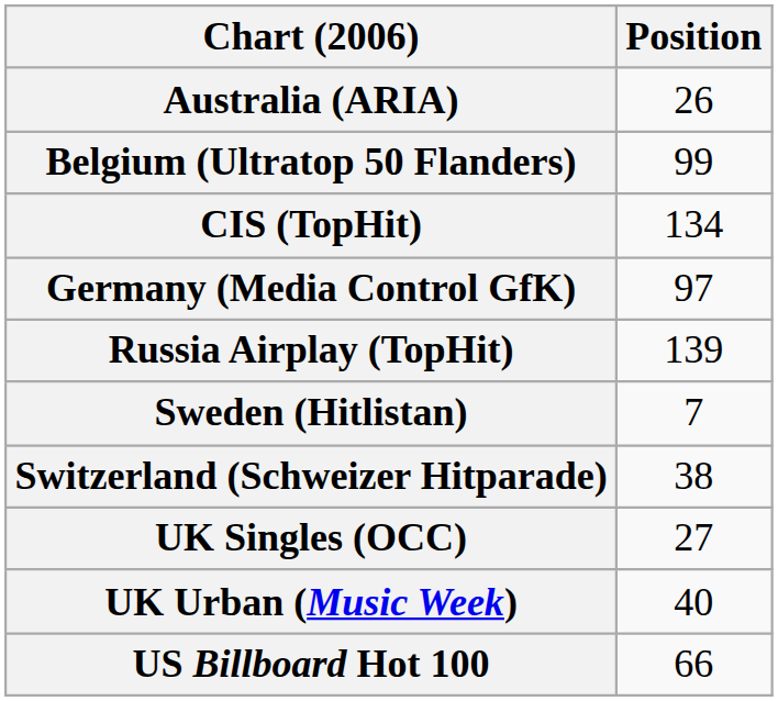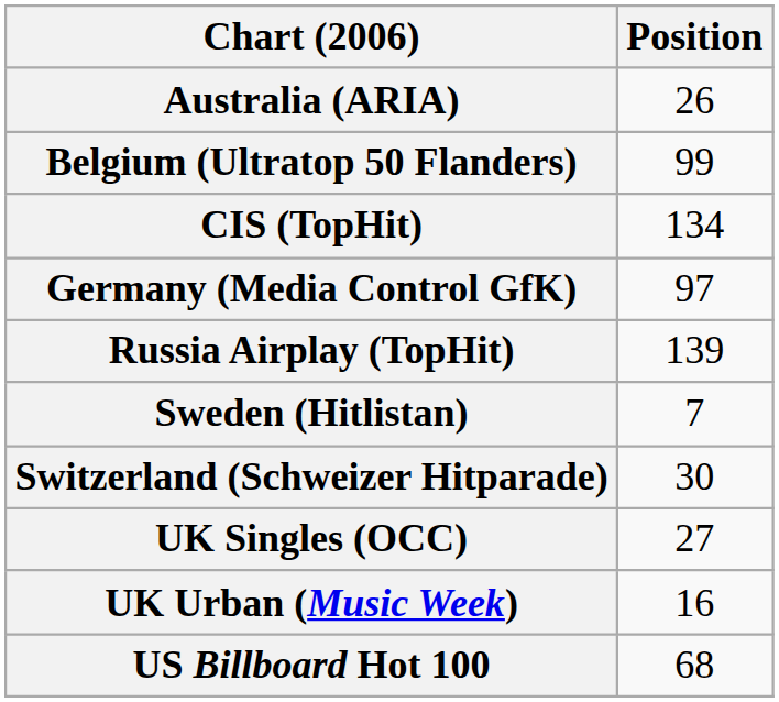 <table class="wikitable plainrowheaders sortable">
 <tr>
 <th>Chart (2006)</th>
 <th>Position</th>
 </tr>
 <tr>
 <th scope="row">Australia (ARIA)</th>
 <td align="center">26</td>
 </tr>
 <tr>
 <th scope="row">Belgium (Ultratop 50 Flanders)</th>
 <td align="center">99</td>
 </tr>
 <tr>
 <th scope="row">CIS (TopHit)</th>
 <td align="center">134</td>
 </tr>
 <tr>
 <th scope="row">Germany (Media Control GfK)</th>
 <td align="center">97</td>
 </tr>
 <tr>
 <th scope="row">Russia Airplay (TopHit)</th>
 <td align="center">139</td>
 </tr>
 <tr>
 <th scope="row">Sweden (Hitlistan)</th>
 <td align="center">7</td>
 </tr>
 <tr>
 <th scope="row">Switzerland (Schweizer Hitparade)</th>
-<td align="center">38</td>
+<td align="center">30</td>
 </tr>
 <tr>
 <th scope="row">UK Singles (OCC)</th>
 <td align="center">27</td>
 </tr>
 <tr>
 <th scope="row">UK Urban (<em><a href='#'>Music Week</a></em>)</th>
-<td align="center">40</td>
+<td align="center">16</td>
 </tr>
 <tr>
 <th scope="row">US <em>Billboard</em> Hot 100</th>
-<td align="center">66</td>
+<td align="center">68</td>
 </tr>
 </table>
